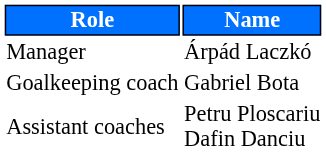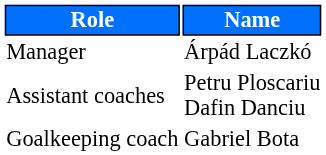 <table class="toccolours">
 <tr>
 <th style="background:#0070FF;color:#FFFFFF;border:1px solid #000000;">Role</th>
 <th style="background:#0070FF;color:#FFFFFF;border:1px solid #000000;">Name</th>
 </tr>
 <tr>
 <td>Manager</td>
 <td> Árpád Laczkó</td>
 </tr>
 <tr>
+<td>Assistant coaches</td>
+<td> Petru Ploscariu <br>  Dafin Danciu</td>
+</tr>
+<tr>
 <td>Goalkeeping coach</td>
 <td> Gabriel Bota</td>
 </tr>
-<tr>
-<td>Assistant coaches</td>
-<td> Petru Ploscariu <br>  Dafin Danciu</td>
-</tr>
 </table>
